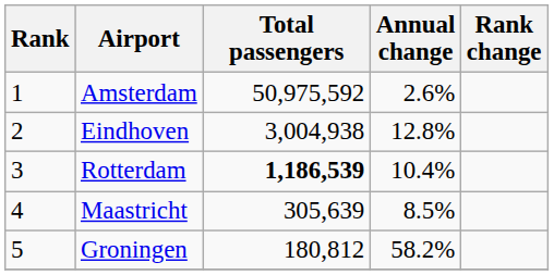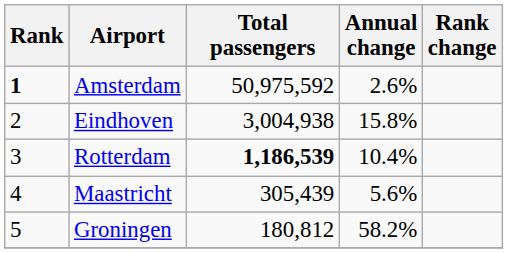 <table class="wikitable">
 <tr>
 <th>Rank</th>
 <th>Airport</th>
 <th style="width:100px">Total<br>passengers</th>
 <th>Annual<br>change</th>
 <th>Rank<br>change</th>
 </tr>
 <tr>
-<td>1</td>
+<td><strong>1</strong></td>
 <td><a href='#'>Amsterdam</a></td>
 <td align="right">50,975,592</td>
 <td align="right">2.6%</td>
 <td align="center"></td>
 </tr>
 <tr>
 <td>2</td>
 <td><a href='#'>Eindhoven</a></td>
 <td align="right">3,004,938</td>
-<td align="right">12.8%</td>
+<td align="right">15.8%</td>
 <td align="center"></td>
 </tr>
 <tr>
 <td>3</td>
 <td><a href='#'>Rotterdam</a></td>
 <td align="right"><strong>1,186,539</strong></td>
 <td align="right">10.4%</td>
 <td align="center"></td>
 </tr>
 <tr>
 <td>4</td>
 <td><a href='#'>Maastricht</a></td>
-<td align="right">305,639</td>
-<td align="right">8.5%</td>
+<td align="right">305,439</td>
+<td align="right">5.6%</td>
 <td align="center"></td>
 </tr>
 <tr>
 <td>5</td>
 <td><a href='#'>Groningen</a></td>
 <td align="right">180,812</td>
 <td align="right">58.2%</td>
 <td align="center"></td>
 </tr>
 <tr>
 </tr>
 </table>
